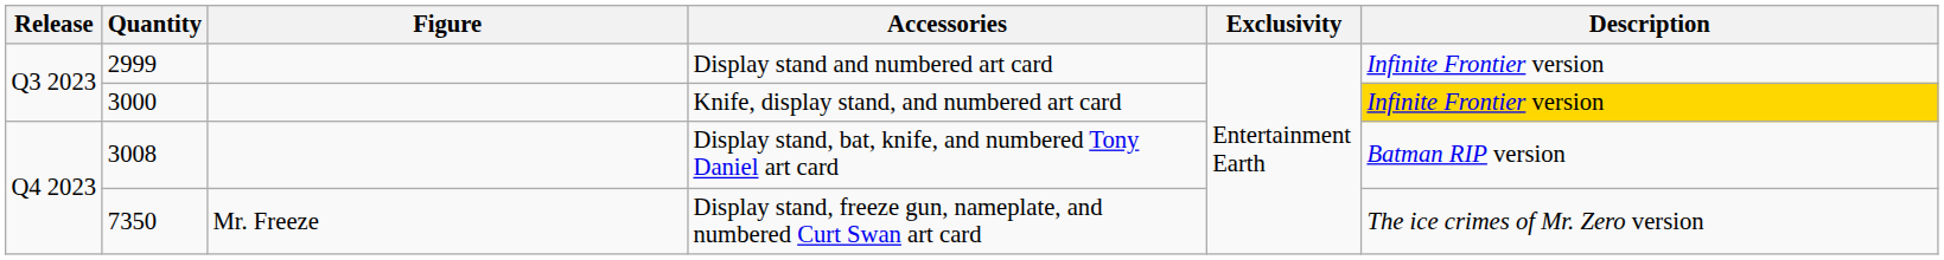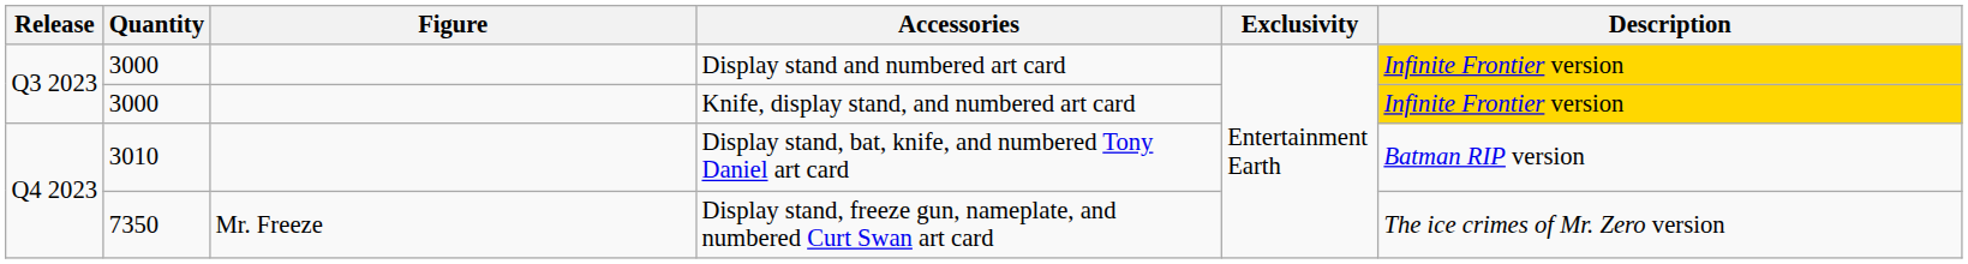 <table class="wikitable" style="width:100%;">
 <tr>
 <th width=5%!scope="col">Release</th>
 <th width=5%!scope="col">Quantity</th>
 <th width=25%!scope="col">Figure</th>
 <th width=27%!scope="col">Accessories</th>
 <th width=8%!scope="col">Exclusivity</th>
 <th width=35%!scope="col">Description</th>
 </tr>
 <tr>
 <td rowspan=2>Q3 2023</td>
-<td>2999</td>
+<td>3000</td>
 <td></td>
 <td>Display stand and numbered art card</td>
 <td rowspan=4>Entertainment Earth</td>
-<td><em><a href='#'>Infinite Frontier</a></em> version</td>
+<td style="background: gold;"><em><a href='#'>Infinite Frontier</a></em> version</td>
 </tr>
 <tr>
 <td>3000</td>
 <td></td>
 <td>Knife, display stand, and numbered art card</td>
 <td style="background: gold;"><em><a href='#'>Infinite Frontier</a></em> version</td>
 </tr>
 <tr>
 <td rowspan=2>Q4 2023</td>
-<td>3008</td>
+<td>3010</td>
 <td></td>
 <td>Display stand, bat, knife, and numbered <a href='#'>Tony Daniel</a> art card</td>
 <td><em><a href='#'>Batman RIP</a></em> version</td>
 </tr>
 <tr>
 <td>7350</td>
 <td>Mr. Freeze</td>
 <td>Display stand, freeze gun, nameplate, and numbered <a href='#'>Curt Swan</a> art card</td>
 <td><em>The ice crimes of Mr. Zero</em> version</td>
 </tr>
 </table>
